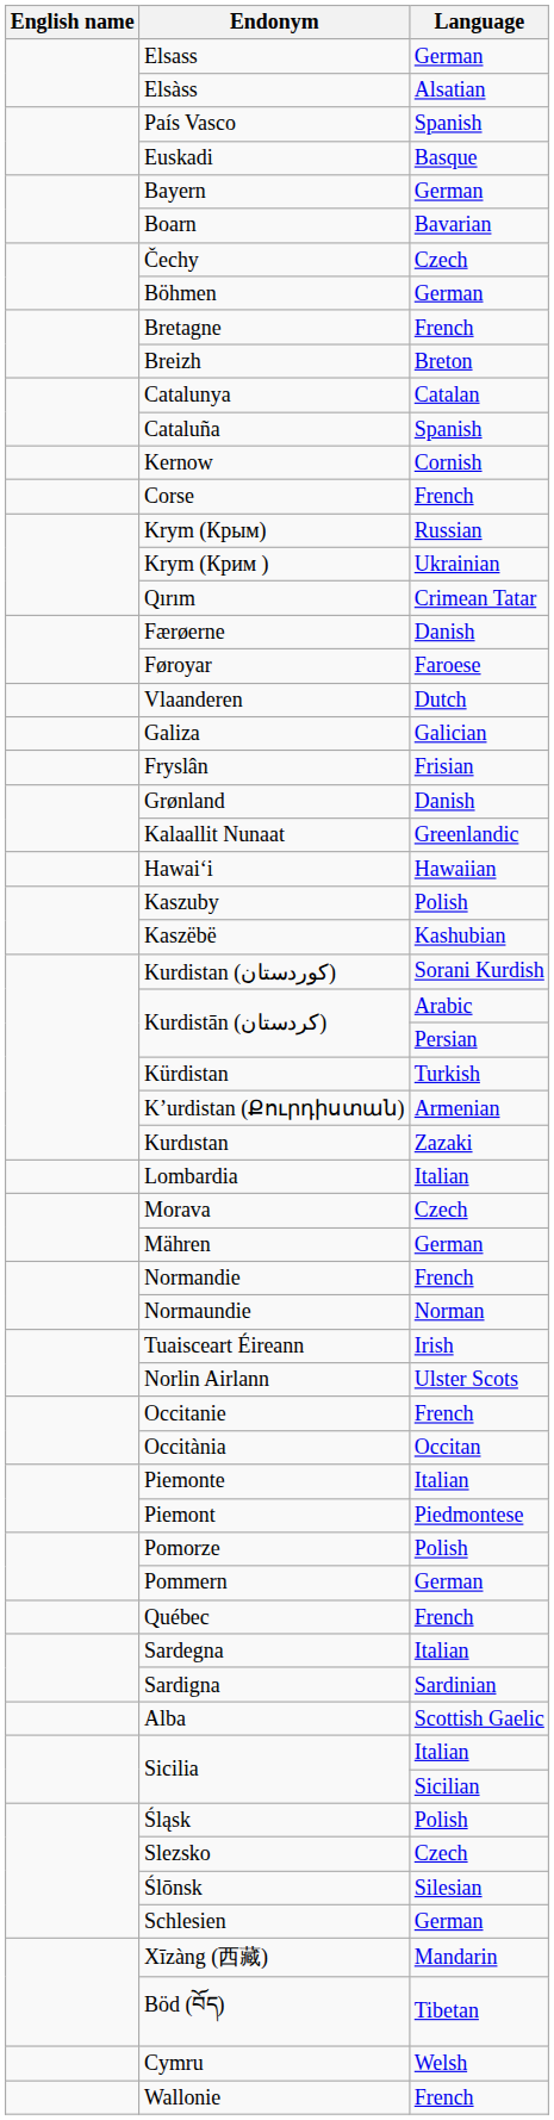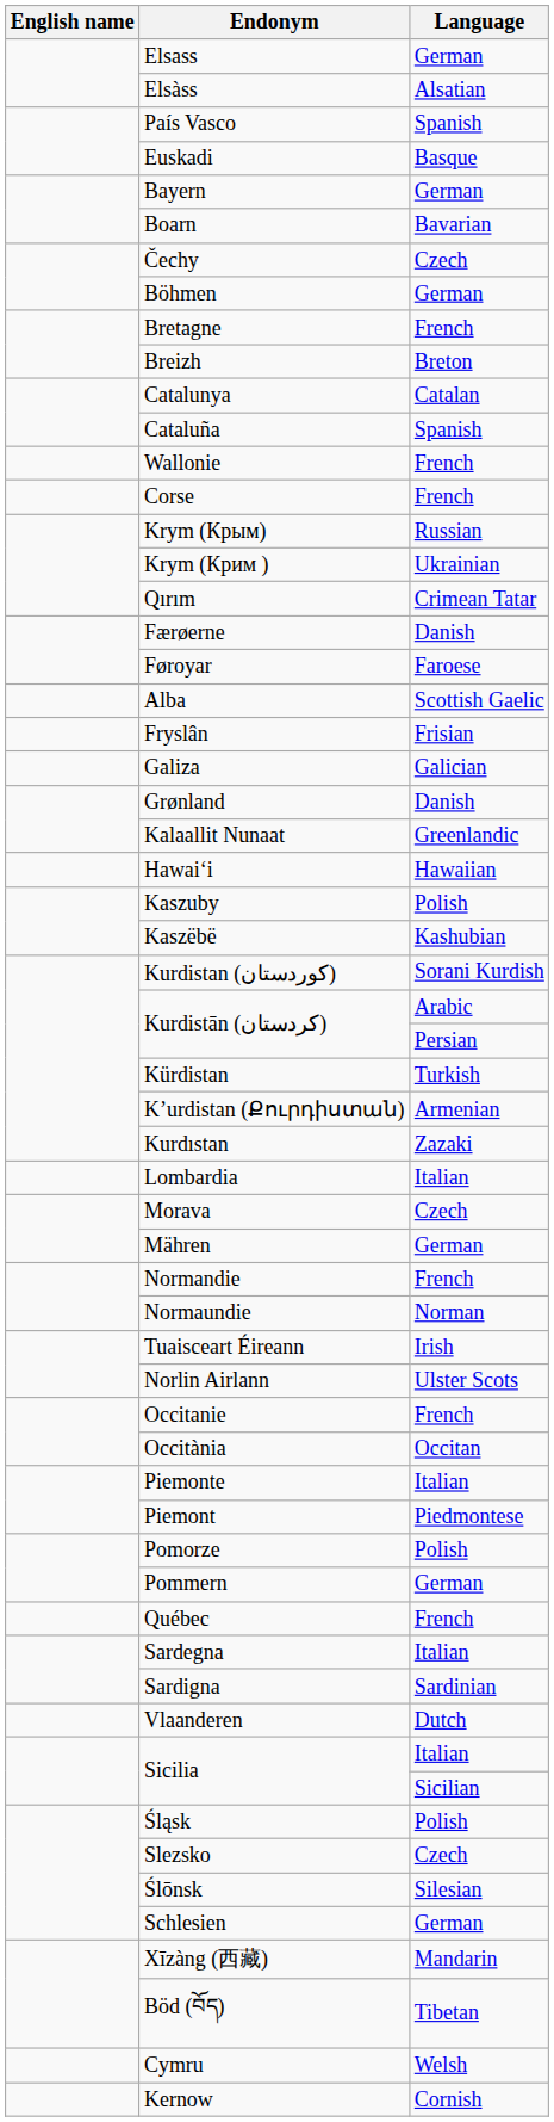 <table class="wikitable sortable mw-collapsible mw-collapsed">
 <tr>
 <th>English name</th>
 <th>Endonym</th>
 <th>Language</th>
 </tr>
 <tr>
 <td rowspan="2"></td>
 <td>Elsass</td>
 <td><a href='#'>German</a></td>
 </tr>
 <tr>
 <td>Elsàss</td>
 <td><a href='#'>Alsatian</a></td>
 </tr>
 <tr>
 <td rowspan="2"></td>
 <td>País Vasco</td>
 <td><a href='#'>Spanish</a></td>
 </tr>
 <tr>
 <td>Euskadi</td>
 <td><a href='#'>Basque</a></td>
 </tr>
 <tr>
 <td rowspan="2"></td>
 <td>Bayern</td>
 <td><a href='#'>German</a></td>
 </tr>
 <tr>
 <td>Boarn</td>
 <td><a href='#'>Bavarian</a></td>
 </tr>
 <tr>
 <td rowspan="2"></td>
 <td>Čechy</td>
 <td><a href='#'>Czech</a></td>
 </tr>
 <tr>
 <td>Böhmen</td>
 <td><a href='#'>German</a></td>
 </tr>
 <tr>
 <td rowspan="2"></td>
 <td>Bretagne</td>
 <td><a href='#'>French</a></td>
 </tr>
 <tr>
 <td>Breizh</td>
 <td><a href='#'>Breton</a></td>
 </tr>
 <tr>
 <td rowspan="2"></td>
 <td>Catalunya</td>
 <td><a href='#'>Catalan</a></td>
 </tr>
 <tr>
 <td>Cataluña</td>
 <td><a href='#'>Spanish</a></td>
 </tr>
 <tr>
 <td></td>
-<td>Kernow</td>
-<td><a href='#'>Cornish</a></td>
+<td>Wallonie</td>
+<td><a href='#'>French</a></td>
 </tr>
 <tr>
 <td></td>
 <td>Corse</td>
 <td><a href='#'>French</a></td>
 </tr>
 <tr>
 <td rowspan="3"></td>
 <td>Krym (Крым)</td>
 <td><a href='#'>Russian</a></td>
 </tr>
 <tr>
 <td>Krym (Крим )</td>
 <td><a href='#'>Ukrainian</a></td>
 </tr>
 <tr>
 <td>Qırım</td>
 <td><a href='#'>Crimean Tatar</a></td>
 </tr>
 <tr>
 <td rowspan="2"></td>
 <td>Færøerne</td>
 <td><a href='#'>Danish</a></td>
 </tr>
 <tr>
 <td>Føroyar</td>
 <td><a href='#'>Faroese</a></td>
 </tr>
 <tr>
 <td></td>
-<td>Vlaanderen</td>
-<td><a href='#'>Dutch</a></td>
+<td>Alba</td>
+<td><a href='#'>Scottish Gaelic</a></td>
+</tr>
+<tr>
+<td></td>
+<td>Fryslân</td>
+<td><a href='#'>Frisian</a></td>
 </tr>
 <tr>
 <td></td>
 <td>Galiza</td>
 <td><a href='#'>Galician</a></td>
-</tr>
-<tr>
-<td></td>
-<td>Fryslân</td>
-<td><a href='#'>Frisian</a></td>
 </tr>
 <tr>
 <td rowspan="2"></td>
 <td>Grønland</td>
 <td><a href='#'>Danish</a></td>
 </tr>
 <tr>
 <td>Kalaallit Nunaat</td>
 <td><a href='#'>Greenlandic</a></td>
 </tr>
 <tr>
 <td></td>
 <td>Hawai‘i</td>
 <td><a href='#'>Hawaiian</a></td>
 </tr>
 <tr>
 <td rowspan="2"></td>
 <td>Kaszuby</td>
 <td><a href='#'>Polish</a></td>
 </tr>
 <tr>
 <td>Kaszëbë</td>
 <td><a href='#'>Kashubian</a></td>
 </tr>
 <tr>
 <td rowspan="6"></td>
 <td>Kurdistan (کوردستان)</td>
 <td><a href='#'>Sorani Kurdish</a></td>
 </tr>
 <tr>
 <td rowspan="2">Kurdistān (كردستان)</td>
 <td><a href='#'>Arabic</a></td>
 </tr>
 <tr>
 <td><a href='#'>Persian</a></td>
 </tr>
 <tr>
 <td>Kürdistan</td>
 <td><a href='#'>Turkish</a></td>
 </tr>
 <tr>
 <td>K’urdistan (Քուրդիստան)</td>
 <td><a href='#'>Armenian</a></td>
 </tr>
 <tr>
 <td>Kurdıstan</td>
 <td><a href='#'>Zazaki</a></td>
 </tr>
 <tr>
 <td></td>
 <td>Lombardia</td>
 <td><a href='#'>Italian</a></td>
 </tr>
 <tr>
 <td rowspan="2"></td>
 <td>Morava</td>
 <td><a href='#'>Czech</a></td>
 </tr>
 <tr>
 <td>Mähren</td>
 <td><a href='#'>German</a></td>
 </tr>
 <tr>
 <td rowspan="2"></td>
 <td>Normandie</td>
 <td><a href='#'>French</a></td>
 </tr>
 <tr>
 <td>Normaundie</td>
 <td><a href='#'>Norman</a></td>
 </tr>
 <tr>
 <td rowspan="2"></td>
 <td>Tuaisceart Éireann</td>
 <td><a href='#'>Irish</a></td>
 </tr>
 <tr>
 <td>Norlin Airlann</td>
 <td><a href='#'>Ulster Scots</a></td>
 </tr>
 <tr>
 <td rowspan="2"></td>
 <td>Occitanie</td>
 <td><a href='#'>French</a></td>
 </tr>
 <tr>
 <td>Occitània</td>
 <td><a href='#'>Occitan</a></td>
 </tr>
 <tr>
 <td rowspan="2"></td>
 <td>Piemonte</td>
 <td><a href='#'>Italian</a></td>
 </tr>
 <tr>
 <td>Piemont</td>
 <td><a href='#'>Piedmontese</a></td>
 </tr>
 <tr>
 <td rowspan="2"></td>
 <td>Pomorze</td>
 <td><a href='#'>Polish</a></td>
 </tr>
 <tr>
 <td>Pommern</td>
 <td><a href='#'>German</a></td>
 </tr>
 <tr>
 <td></td>
 <td>Québec</td>
 <td><a href='#'>French</a></td>
 </tr>
 <tr>
 <td rowspan="2"></td>
 <td>Sardegna</td>
 <td><a href='#'>Italian</a></td>
 </tr>
 <tr>
 <td>Sardigna</td>
 <td><a href='#'>Sardinian</a></td>
 </tr>
 <tr>
 <td></td>
-<td>Alba</td>
-<td><a href='#'>Scottish Gaelic</a></td>
+<td>Vlaanderen</td>
+<td><a href='#'>Dutch</a></td>
 </tr>
 <tr>
 <td rowspan="2"></td>
 <td rowspan="2">Sicilia</td>
 <td><a href='#'>Italian</a></td>
 </tr>
 <tr>
 <td><a href='#'>Sicilian</a></td>
 </tr>
 <tr>
 <td rowspan="4"></td>
 <td>Śląsk</td>
 <td><a href='#'>Polish</a></td>
 </tr>
 <tr>
 <td>Slezsko</td>
 <td><a href='#'>Czech</a></td>
 </tr>
 <tr>
 <td>Ślōnsk</td>
 <td><a href='#'>Silesian</a></td>
 </tr>
 <tr>
 <td>Schlesien</td>
 <td><a href='#'>German</a></td>
 </tr>
 <tr>
 <td rowspan="2"></td>
 <td>Xīzàng (西藏)</td>
 <td><a href='#'>Mandarin</a></td>
 </tr>
 <tr>
 <td>Böd (བོད)</td>
 <td><a href='#'>Tibetan</a></td>
 </tr>
 <tr>
 <td></td>
 <td>Cymru</td>
 <td><a href='#'>Welsh</a></td>
 </tr>
 <tr>
 <td></td>
-<td>Wallonie</td>
-<td><a href='#'>French</a></td>
+<td>Kernow</td>
+<td><a href='#'>Cornish</a></td>
 </tr>
 </table>
